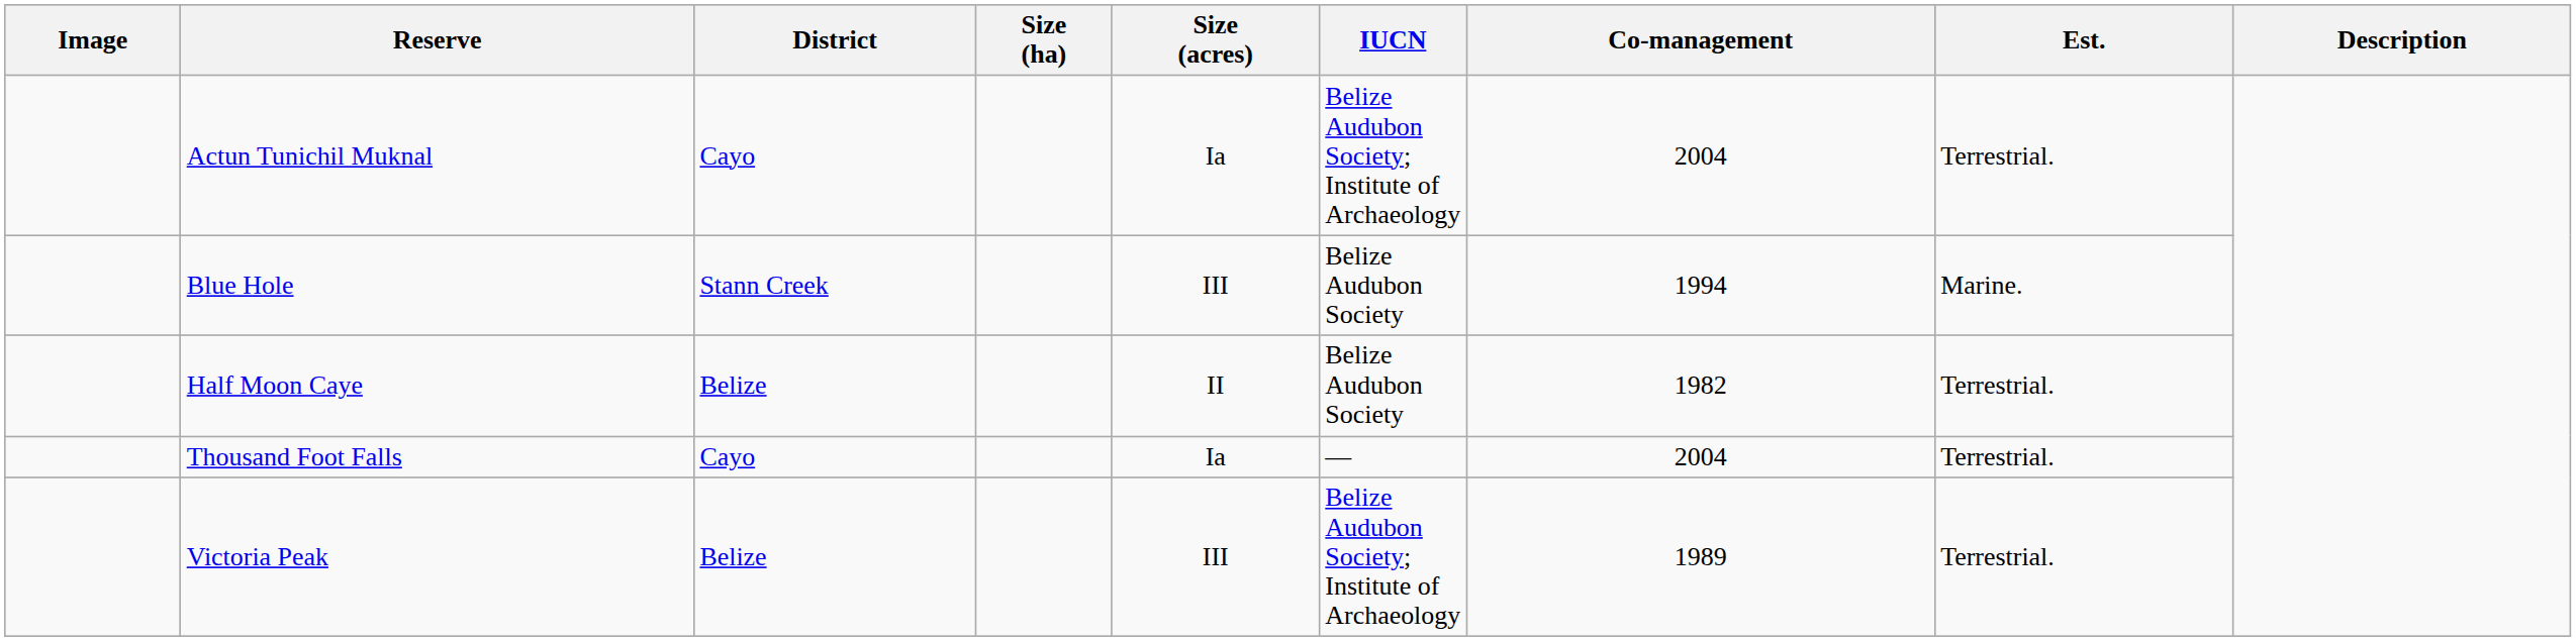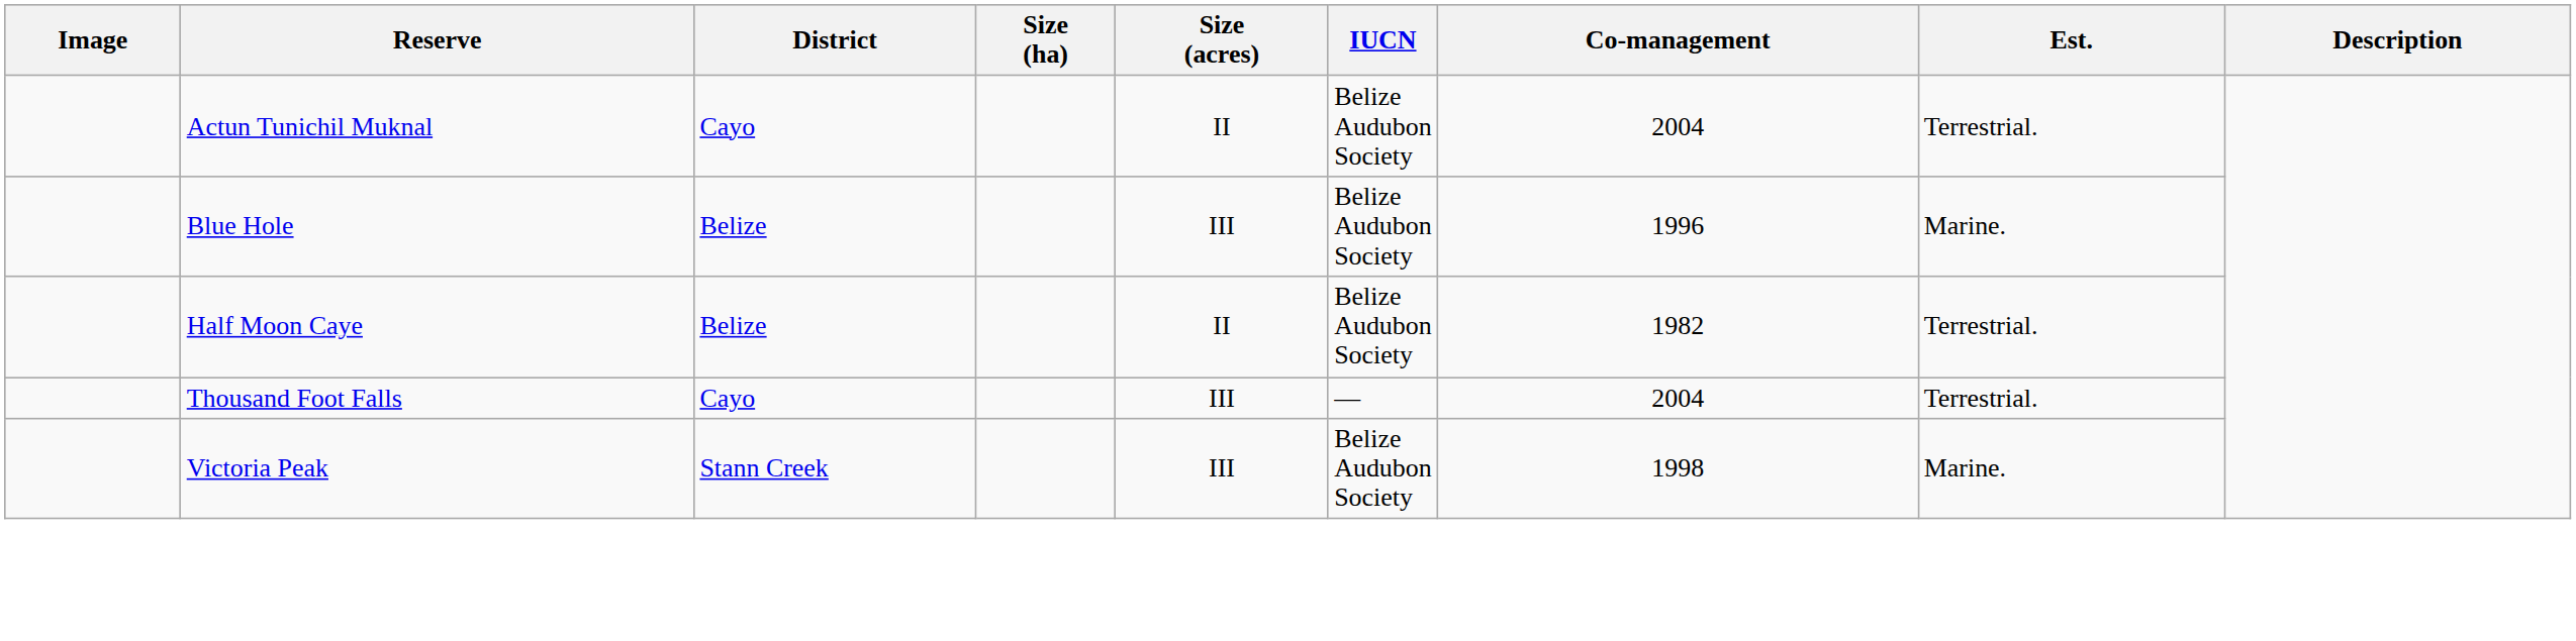 <table class="wikitable sortable">
 <tr>
 <th class="unsortable" style="width:100px;">Image</th>
 <th width="20%">Reserve</th>
 <th width="11%">District</th>
 <th>Size<br>(ha)</th>
 <th>Size<br>(acres)</th>
 <th width="4%"><a href='#'>IUCN</a></th>
 <th>Co-management</th>
 <th>Est.</th>
 <th class="unsortable">Description</th>
 </tr>
 <tr>
 <td></td>
 <td><a href='#'>Actun Tunichil Muknal</a></td>
 <td><a href='#'>Cayo</a></td>
 <td></td>
-<td align="center">Ia</td>
-<td><a href='#'>Belize Audubon Society</a>; Institute of Archaeology</td>
+<td align="center">II</td>
+<td>Belize Audubon Society</td>
 <td align="center">2004</td>
 <td>Terrestrial.</td>
 </tr>
 <tr>
 <td></td>
 <td><a href='#'>Blue Hole</a></td>
-<td><a href='#'>Stann Creek</a></td>
+<td><a href='#'>Belize</a></td>
 <td></td>
 <td align="center">III</td>
 <td>Belize Audubon Society</td>
-<td align="center">1994</td>
+<td align="center">1996</td>
 <td>Marine.</td>
 </tr>
 <tr>
 <td></td>
 <td><a href='#'>Half Moon Caye</a></td>
 <td><a href='#'>Belize</a></td>
 <td></td>
 <td align="center">II</td>
 <td>Belize Audubon Society</td>
 <td align="center">1982</td>
 <td>Terrestrial.</td>
 </tr>
 <tr>
 <td></td>
 <td><a href='#'>Thousand Foot Falls</a></td>
 <td><a href='#'>Cayo</a></td>
 <td></td>
-<td align="center">Ia</td>
+<td align="center">III</td>
 <td>— </td>
 <td align="center">2004</td>
 <td>Terrestrial.</td>
 </tr>
 <tr>
 <td></td>
 <td><a href='#'>Victoria Peak</a></td>
-<td><a href='#'>Belize</a></td>
+<td><a href='#'>Stann Creek</a></td>
 <td></td>
 <td align="center">III</td>
-<td><a href='#'>Belize Audubon Society</a>; Institute of Archaeology</td>
-<td align="center">1989</td>
-<td>Terrestrial.</td>
+<td>Belize Audubon Society</td>
+<td align="center">1998</td>
+<td>Marine.</td>
 </tr>
 </table>
